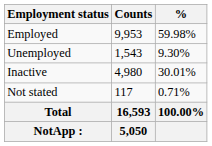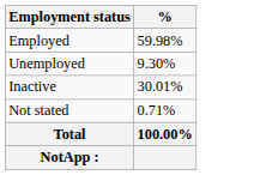 <table class="wikitable sortable">
 <tr>
 <th>Employment status</th>
-<th>Counts</th>
 <th>%</th>
 </tr>
 <tr>
 <td>Employed</td>
-<td>9,953</td>
 <td>59.98%</td>
 </tr>
 <tr>
 <td>Unemployed</td>
-<td>1,543</td>
 <td>9.30%</td>
 </tr>
 <tr>
 <td>Inactive</td>
-<td>4,980</td>
 <td>30.01%</td>
 </tr>
 <tr>
 <td>Not stated</td>
-<td>117</td>
 <td>0.71%</td>
 </tr>
 <tr>
 <th>Total</th>
-<th>16,593</th>
 <th>100.00%</th>
 </tr>
 <tr>
 <th>NotApp :</th>
-<th>5,050</th>
 <th></th>
 </tr>
 </table>
